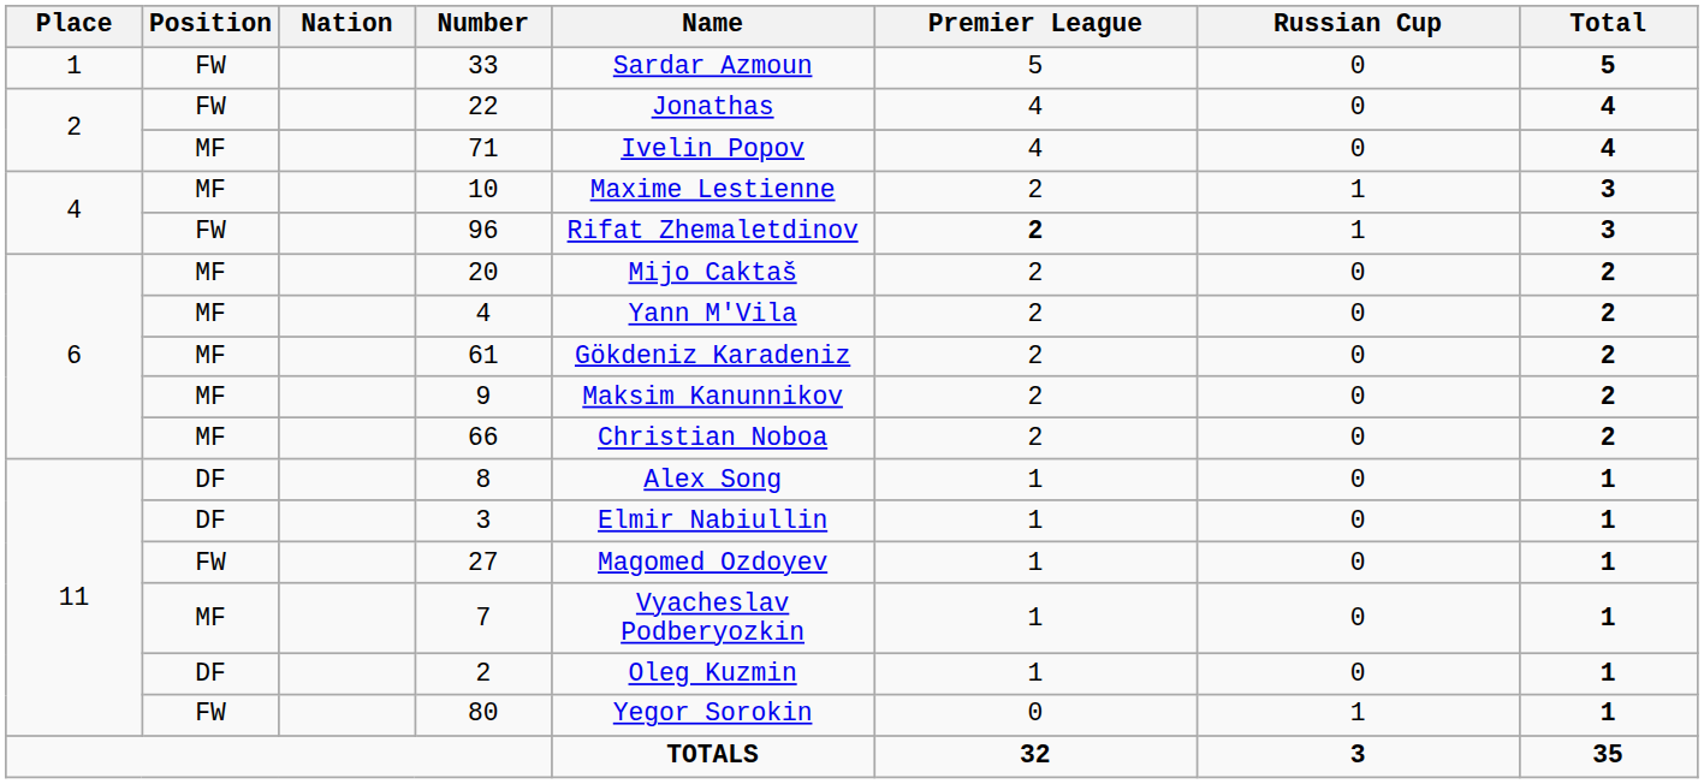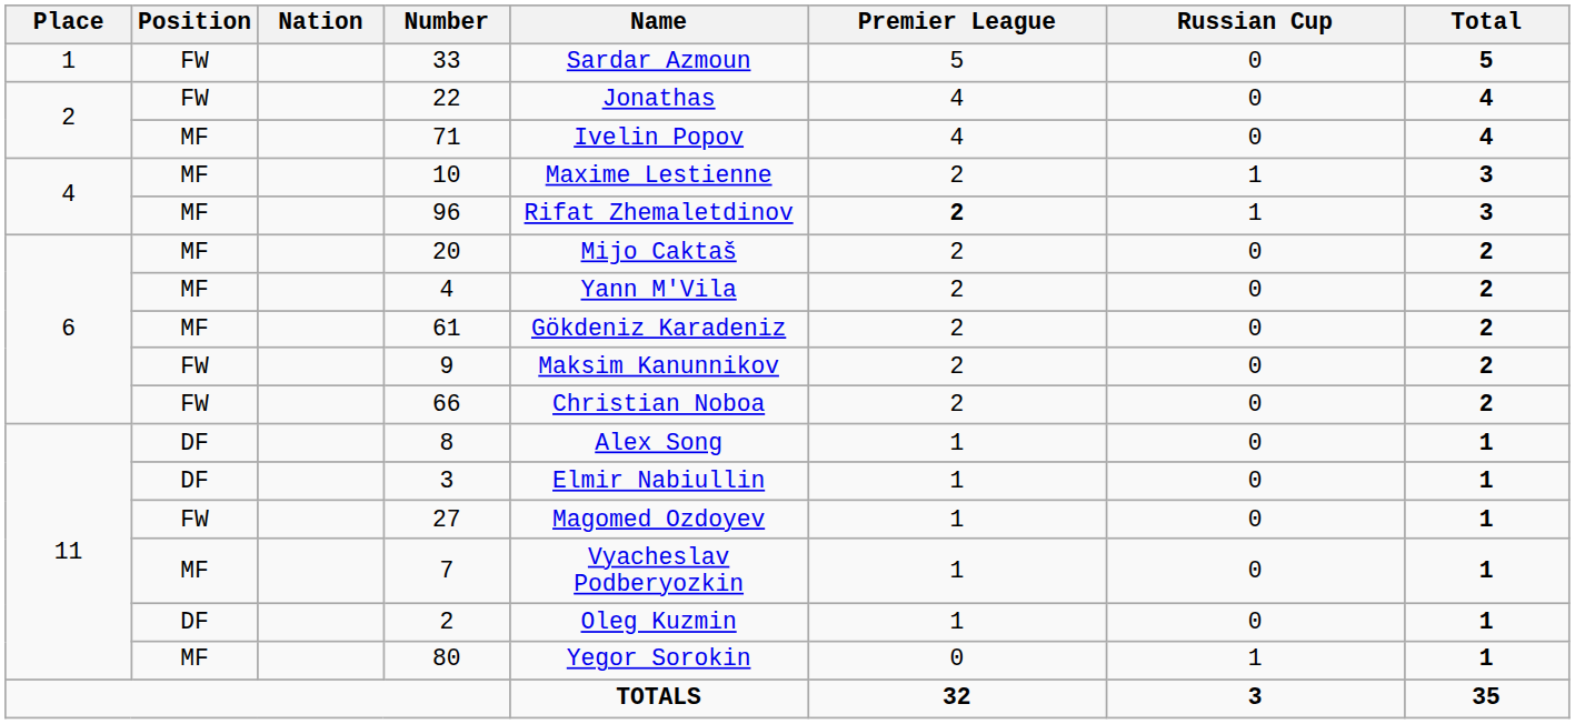 <table class="wikitable" style="font-size: 95%; text-align: center;">
 <tr>
 <th width=60>Place</th>
 <th width=60>Position</th>
 <th width=60>Nation</th>
 <th width=60>Number</th>
 <th width=150>Name</th>
 <th width=150>Premier League</th>
 <th width=150>Russian Cup</th>
 <th width=80><strong>Total</strong></th>
 </tr>
 <tr>
 <td>1</td>
 <td>FW</td>
 <td></td>
 <td>33</td>
 <td><a href='#'>Sardar Azmoun</a></td>
 <td>5</td>
 <td>0</td>
 <td><strong>5</strong></td>
 </tr>
 <tr>
 <td rowspan=2>2</td>
 <td>FW</td>
 <td></td>
 <td>22</td>
 <td><a href='#'>Jonathas</a></td>
 <td>4</td>
 <td>0</td>
 <td><strong>4</strong></td>
 </tr>
 <tr>
 <td>MF</td>
 <td></td>
 <td>71</td>
 <td><a href='#'>Ivelin Popov</a></td>
 <td>4</td>
 <td>0</td>
 <td><strong>4</strong></td>
 </tr>
 <tr>
 <td rowspan=2>4</td>
 <td>MF</td>
 <td></td>
 <td>10</td>
 <td><a href='#'>Maxime Lestienne</a></td>
 <td>2</td>
 <td>1</td>
 <td><strong>3</strong></td>
 </tr>
 <tr>
-<td>FW</td>
+<td>MF</td>
 <td></td>
 <td>96</td>
 <td><a href='#'>Rifat Zhemaletdinov</a></td>
 <td><strong>2</strong></td>
 <td>1</td>
 <td><strong>3</strong></td>
 </tr>
 <tr>
 <td rowspan=5>6</td>
 <td>MF</td>
 <td></td>
 <td>20</td>
 <td><a href='#'>Mijo Caktaš</a></td>
 <td>2</td>
 <td>0</td>
 <td><strong>2</strong></td>
 </tr>
 <tr>
 <td>MF</td>
 <td></td>
 <td>4</td>
 <td><a href='#'>Yann M'Vila</a></td>
 <td>2</td>
 <td>0</td>
 <td><strong>2</strong></td>
 </tr>
 <tr>
 <td>MF</td>
 <td></td>
 <td>61</td>
 <td><a href='#'>Gökdeniz Karadeniz</a></td>
 <td>2</td>
 <td>0</td>
 <td><strong>2</strong></td>
 </tr>
 <tr>
-<td>MF</td>
+<td>FW</td>
 <td></td>
 <td>9</td>
 <td><a href='#'>Maksim Kanunnikov</a></td>
 <td>2</td>
 <td>0</td>
 <td><strong>2</strong></td>
 </tr>
 <tr>
-<td>MF</td>
+<td>FW</td>
 <td></td>
 <td>66</td>
 <td><a href='#'>Christian Noboa</a></td>
 <td>2</td>
 <td>0</td>
 <td><strong>2</strong></td>
 </tr>
 <tr>
 <td rowspan=6>11</td>
 <td>DF</td>
 <td></td>
 <td>8</td>
 <td><a href='#'>Alex Song</a></td>
 <td>1</td>
 <td>0</td>
 <td><strong>1</strong></td>
 </tr>
 <tr>
 <td>DF</td>
 <td></td>
 <td>3</td>
 <td><a href='#'>Elmir Nabiullin</a></td>
 <td>1</td>
 <td>0</td>
 <td><strong>1</strong></td>
 </tr>
 <tr>
 <td>FW</td>
 <td></td>
 <td>27</td>
 <td><a href='#'>Magomed Ozdoyev</a></td>
 <td>1</td>
 <td>0</td>
 <td><strong>1</strong></td>
 </tr>
 <tr>
 <td>MF</td>
 <td></td>
 <td>7</td>
 <td><a href='#'>Vyacheslav Podberyozkin</a></td>
 <td>1</td>
 <td>0</td>
 <td><strong>1</strong></td>
 </tr>
 <tr>
 <td>DF</td>
 <td></td>
 <td>2</td>
 <td><a href='#'>Oleg Kuzmin</a></td>
 <td>1</td>
 <td>0</td>
 <td><strong>1</strong></td>
 </tr>
 <tr>
-<td>FW</td>
+<td>MF</td>
 <td></td>
 <td>80</td>
 <td><a href='#'>Yegor Sorokin</a></td>
 <td>0</td>
 <td>1</td>
 <td><strong>1</strong></td>
 </tr>
 <tr>
 <td colspan=4></td>
 <td><strong>TOTALS</strong></td>
 <td><strong>32</strong></td>
 <td><strong>3</strong></td>
 <td><strong>35</strong></td>
 </tr>
 </table>
